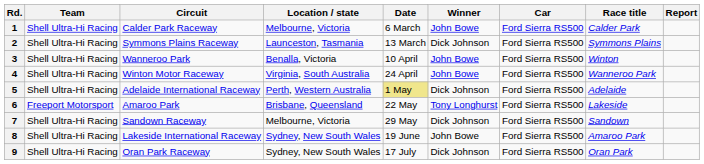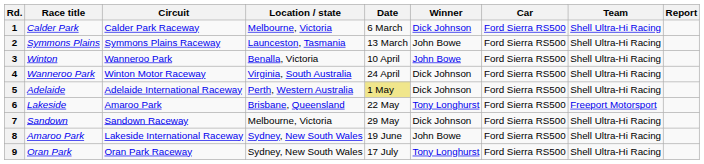 <table class="wikitable" style="font-size: 90%">
 <tr>
 <th>Rd.</th>
-<th>Team</th>
+<th>Race title</th>
 <th>Circuit</th>
 <th>Location / state</th>
 <th>Date</th>
 <th>Winner</th>
 <th>Car</th>
-<th>Race title</th>
+<th>Team</th>
 <th>Report</th>
 </tr>
 <tr>
 <th>1</th>
-<td><a href='#'>Shell Ultra-Hi Racing</a></td>
+<td><em><a href='#'>Calder Park</a></em></td>
 <td><a href='#'>Calder Park Raceway</a></td>
 <td><a href='#'>Melbourne</a>, <a href='#'>Victoria</a></td>
 <td>6 March</td>
-<td> <a href='#'>John Bowe</a></td>
+<td> <a href='#'>Dick Johnson</a></td>
 <td><a href='#'>Ford Sierra RS500</a></td>
-<td><em><a href='#'>Calder Park</a></em></td>
+<td><a href='#'>Shell Ultra-Hi Racing</a></td>
 <td></td>
 </tr>
 <tr>
 <th>2</th>
-<td>Shell Ultra-Hi Racing</td>
+<td><em><a href='#'>Symmons Plains</a></em></td>
 <td><a href='#'>Symmons Plains Raceway</a></td>
 <td><a href='#'>Launceston</a>, <a href='#'>Tasmania</a></td>
 <td>13 March</td>
-<td> Dick Johnson</td>
+<td> John Bowe</td>
 <td>Ford Sierra RS500</td>
-<td><em><a href='#'>Symmons Plains</a></em></td>
+<td>Shell Ultra-Hi Racing</td>
 <td></td>
 </tr>
 <tr>
 <th>3</th>
-<td>Shell Ultra-Hi Racing</td>
+<td><em><a href='#'>Winton</a></em></td>
 <td><a href='#'>Wanneroo Park</a></td>
 <td><a href='#'>Benalla</a>, Victoria</td>
 <td>10 April</td>
 <td> <a href='#'>John Bowe</a></td>
 <td>Ford Sierra RS500</td>
-<td><em><a href='#'>Winton</a></em></td>
+<td>Shell Ultra-Hi Racing</td>
 <td></td>
 </tr>
 <tr>
 <th>4</th>
-<td>Shell Ultra-Hi Racing</td>
+<td><em><a href='#'>Wanneroo Park</a></em></td>
 <td><a href='#'>Winton Motor Raceway</a></td>
 <td><a href='#'>Virginia</a>, <a href='#'>South Australia</a></td>
 <td>24 April</td>
-<td> <a href='#'>John Bowe</a></td>
+<td> Dick Johnson</td>
 <td>Ford Sierra RS500</td>
-<td><em><a href='#'>Wanneroo Park</a></em></td>
+<td>Shell Ultra-Hi Racing</td>
 <td></td>
 </tr>
 <tr>
 <th>5</th>
-<td>Shell Ultra-Hi Racing</td>
+<td><em><a href='#'>Adelaide</a></em></td>
 <td><a href='#'>Adelaide International Raceway</a></td>
 <td><a href='#'>Perth</a>, <a href='#'>Western Australia</a></td>
 <td style="background: khaki;">1 May</td>
 <td> Dick Johnson</td>
 <td>Ford Sierra RS500</td>
-<td><em><a href='#'>Adelaide</a></em></td>
+<td>Shell Ultra-Hi Racing</td>
 <td></td>
 </tr>
 <tr>
 <th>6</th>
-<td><a href='#'>Freeport Motorsport</a></td>
+<td><em><a href='#'>Lakeside</a></em></td>
 <td><a href='#'>Amaroo Park</a></td>
 <td><a href='#'>Brisbane</a>, <a href='#'>Queensland</a></td>
 <td>22 May</td>
 <td> <a href='#'>Tony Longhurst</a></td>
 <td>Ford Sierra RS500</td>
-<td><em><a href='#'>Lakeside</a></em></td>
+<td><a href='#'>Freeport Motorsport</a></td>
 <td></td>
 </tr>
 <tr>
 <th>7</th>
-<td>Shell Ultra-Hi Racing</td>
+<td><em><a href='#'>Sandown</a></em></td>
 <td><a href='#'>Sandown Raceway</a></td>
 <td>Melbourne, Victoria</td>
 <td>29 May</td>
 <td> Dick Johnson</td>
 <td>Ford Sierra RS500</td>
-<td><em><a href='#'>Sandown</a></em></td>
+<td>Shell Ultra-Hi Racing</td>
 <td></td>
 </tr>
 <tr>
 <th>8</th>
-<td>Shell Ultra-Hi Racing</td>
+<td><em><a href='#'>Amaroo Park</a></em></td>
 <td><a href='#'>Lakeside International Raceway</a></td>
 <td><a href='#'>Sydney</a>, <a href='#'>New South Wales</a></td>
 <td>19 June</td>
 <td> John Bowe</td>
 <td>Ford Sierra RS500</td>
-<td><em><a href='#'>Amaroo Park</a></em></td>
+<td>Shell Ultra-Hi Racing</td>
 <td></td>
 </tr>
 <tr>
 <th>9</th>
-<td>Shell Ultra-Hi Racing</td>
+<td><em><a href='#'>Oran Park</a></em></td>
 <td><a href='#'>Oran Park Raceway</a></td>
 <td>Sydney, New South Wales</td>
 <td>17 July</td>
-<td> Dick Johnson</td>
+<td> <a href='#'>Tony Longhurst</a></td>
 <td>Ford Sierra RS500</td>
-<td><em><a href='#'>Oran Park</a></em></td>
+<td>Shell Ultra-Hi Racing</td>
 <td></td>
 </tr>
 </table>
